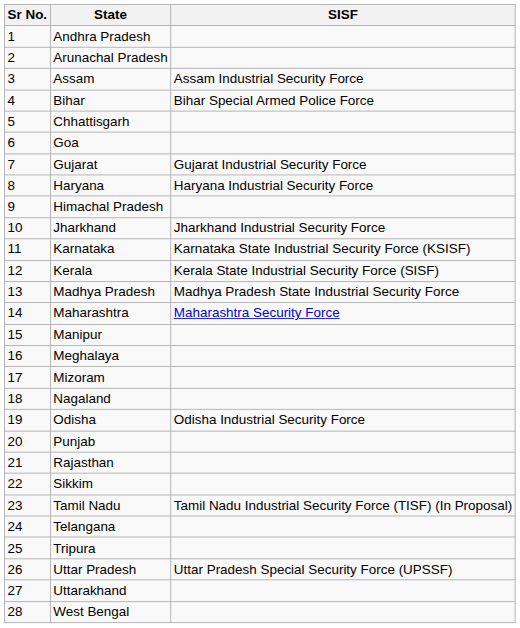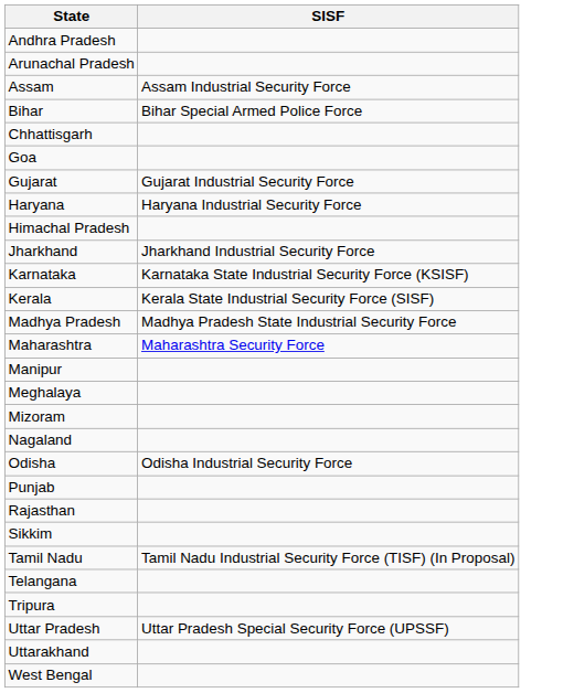 <table class="wikitable">
 <tr>
-<th>Sr No.</th>
 <th>State</th>
 <th>SISF</th>
 </tr>
 <tr>
-<td>1</td>
 <td>Andhra Pradesh</td>
 <td></td>
 </tr>
 <tr>
-<td>2</td>
 <td>Arunachal Pradesh</td>
 <td></td>
 </tr>
 <tr>
-<td>3</td>
 <td>Assam</td>
 <td>Assam Industrial Security Force</td>
 </tr>
 <tr>
-<td>4</td>
 <td>Bihar</td>
 <td>Bihar Special Armed Police Force</td>
 </tr>
 <tr>
-<td>5</td>
 <td>Chhattisgarh</td>
 <td></td>
 </tr>
 <tr>
-<td>6</td>
 <td>Goa</td>
 <td></td>
 </tr>
 <tr>
-<td>7</td>
 <td>Gujarat</td>
 <td>Gujarat Industrial Security Force</td>
 </tr>
 <tr>
-<td>8</td>
 <td>Haryana</td>
 <td>Haryana Industrial Security Force</td>
 </tr>
 <tr>
-<td>9</td>
 <td>Himachal Pradesh</td>
 <td></td>
 </tr>
 <tr>
-<td>10</td>
 <td>Jharkhand</td>
 <td>Jharkhand Industrial Security Force</td>
 </tr>
 <tr>
-<td>11</td>
 <td>Karnataka</td>
 <td>Karnataka State Industrial Security Force (KSISF)</td>
 </tr>
 <tr>
-<td>12</td>
 <td>Kerala</td>
 <td>Kerala State Industrial Security Force (SISF)</td>
 </tr>
 <tr>
-<td>13</td>
 <td>Madhya Pradesh</td>
 <td>Madhya Pradesh State Industrial Security Force</td>
 </tr>
 <tr>
-<td>14</td>
 <td>Maharashtra</td>
 <td><a href='#'>Maharashtra Security Force</a></td>
 </tr>
 <tr>
-<td>15</td>
 <td>Manipur</td>
 <td></td>
 </tr>
 <tr>
-<td>16</td>
 <td>Meghalaya</td>
 <td></td>
 </tr>
 <tr>
-<td>17</td>
 <td>Mizoram</td>
 <td></td>
 </tr>
 <tr>
-<td>18</td>
 <td>Nagaland</td>
 <td></td>
 </tr>
 <tr>
-<td>19</td>
 <td>Odisha</td>
 <td>Odisha Industrial Security Force</td>
 </tr>
 <tr>
-<td>20</td>
 <td>Punjab</td>
 <td></td>
 </tr>
 <tr>
-<td>21</td>
 <td>Rajasthan</td>
 <td></td>
 </tr>
 <tr>
-<td>22</td>
 <td>Sikkim</td>
 <td></td>
 </tr>
 <tr>
-<td>23</td>
 <td>Tamil Nadu</td>
 <td>Tamil Nadu Industrial Security Force (TISF) (In Proposal) </td>
 </tr>
 <tr>
-<td>24</td>
 <td>Telangana</td>
 <td></td>
 </tr>
 <tr>
-<td>25</td>
 <td>Tripura</td>
 <td></td>
 </tr>
 <tr>
-<td>26</td>
 <td>Uttar Pradesh</td>
 <td>Uttar Pradesh Special Security Force (UPSSF) </td>
 </tr>
 <tr>
-<td>27</td>
 <td>Uttarakhand</td>
 <td></td>
 </tr>
 <tr>
-<td>28</td>
 <td>West Bengal</td>
 <td></td>
 </tr>
 </table>
